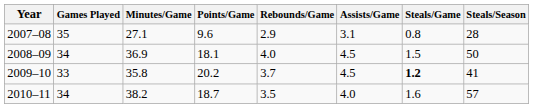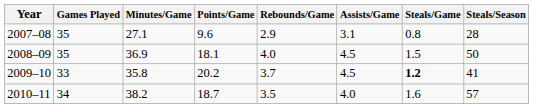 <table class="wikitable">
 <tr>
 <th>Year</th>
 <th><small>Games Played</small></th>
 <th><small>Minutes/Game</small></th>
 <th><small>Points/Game</small></th>
 <th><small>Rebounds/Game</small></th>
 <th><small>Assists/Game</small></th>
 <th><small>Steals/Game</small></th>
 <th><small>Steals/Season</small></th>
 </tr>
 <tr>
 <td>2007–08</td>
 <td>35</td>
 <td>27.1</td>
 <td>9.6</td>
 <td>2.9</td>
 <td>3.1</td>
 <td>0.8</td>
 <td>28</td>
 </tr>
 <tr>
 <td>2008–09</td>
-<td>34</td>
+<td>35</td>
 <td>36.9</td>
 <td>18.1</td>
 <td>4.0</td>
 <td>4.5</td>
 <td>1.5</td>
 <td>50</td>
 </tr>
 <tr>
 <td>2009–10</td>
 <td>33</td>
 <td>35.8</td>
 <td>20.2</td>
 <td>3.7</td>
 <td>4.5</td>
 <td><strong>1.2</strong></td>
 <td>41</td>
 </tr>
 <tr>
 <td>2010–11</td>
 <td>34</td>
 <td>38.2</td>
 <td>18.7</td>
 <td>3.5</td>
 <td>4.0</td>
 <td>1.6</td>
 <td>57</td>
 </tr>
 </table>
